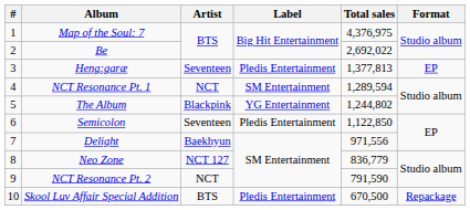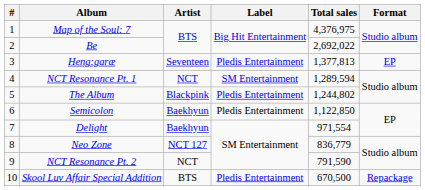 <table class="wikitable" style="text-align: center">
 <tr>
 <th>#</th>
 <th>Album</th>
 <th>Artist</th>
 <th>Label</th>
 <th>Total sales</th>
 <th>Format</th>
 </tr>
 <tr>
 <td>1</td>
 <td><em><a href='#'>Map of the Soul: 7</a></em></td>
 <td rowspan="2"><a href='#'>BTS</a></td>
 <td rowspan="2"><a href='#'>Big Hit Entertainment</a></td>
 <td>4,376,975</td>
 <td rowspan="2"><a href='#'>Studio album</a></td>
 </tr>
 <tr>
 <td>2</td>
 <td><em><a href='#'>Be</a></em></td>
 <td>2,692,022</td>
 </tr>
 <tr>
 <td>3</td>
 <td><em><a href='#'>Heng:garæ</a></em></td>
 <td><a href='#'>Seventeen</a></td>
 <td><a href='#'>Pledis Entertainment</a></td>
 <td>1,377,813</td>
 <td><a href='#'>EP</a></td>
 </tr>
 <tr>
 <td>4</td>
 <td><em><a href='#'>NCT Resonance Pt. 1</a></em></td>
 <td><a href='#'>NCT</a></td>
 <td><a href='#'>SM Entertainment</a></td>
 <td>1,289,594</td>
 <td rowspan="2">Studio album</td>
 </tr>
 <tr>
 <td>5</td>
 <td><em><a href='#'>The Album</a></em></td>
 <td><a href='#'>Blackpink</a></td>
-<td><a href='#'>YG Entertainment</a></td>
+<td><a href='#'>Pledis Entertainment</a></td>
 <td>1,244,802</td>
 </tr>
 <tr>
 <td>6</td>
 <td><em><a href='#'>Semicolon</a></em></td>
-<td>Seventeen</td>
+<td><a href='#'>Baekhyun</a></td>
 <td>Pledis Entertainment</td>
 <td>1,122,850</td>
 <td rowspan="2">EP</td>
 </tr>
 <tr>
 <td>7</td>
 <td><em><a href='#'>Delight</a></em></td>
 <td><a href='#'>Baekhyun</a></td>
 <td rowspan="3">SM Entertainment</td>
-<td>971,556</td>
+<td>971,554</td>
 </tr>
 <tr>
 <td>8</td>
 <td><em><a href='#'>Neo Zone</a></em></td>
 <td><a href='#'>NCT 127</a></td>
 <td>836,779</td>
 <td rowspan="2">Studio album</td>
 </tr>
 <tr>
 <td>9</td>
 <td><em><a href='#'>NCT Resonance Pt. 2</a></em></td>
 <td>NCT</td>
 <td>791,590</td>
 </tr>
 <tr>
 <td>10</td>
 <td><em><a href='#'>Skool Luv Affair Special Addition</a></em></td>
 <td>BTS</td>
 <td><a href='#'>Pledis Entertainment</a></td>
 <td>670,500</td>
 <td><a href='#'>Repackage</a></td>
 </tr>
 </table>
